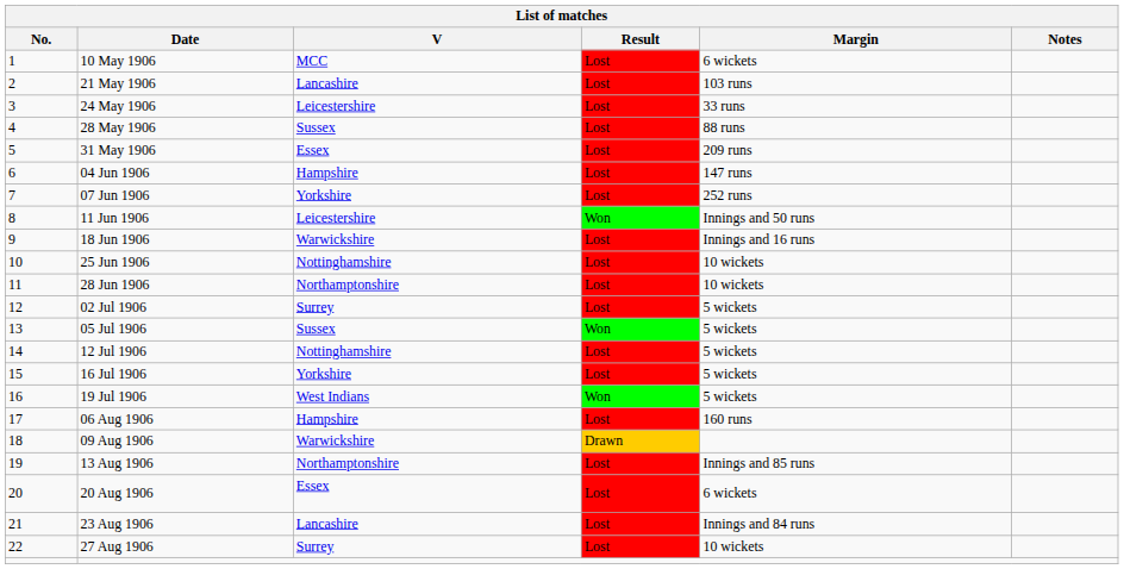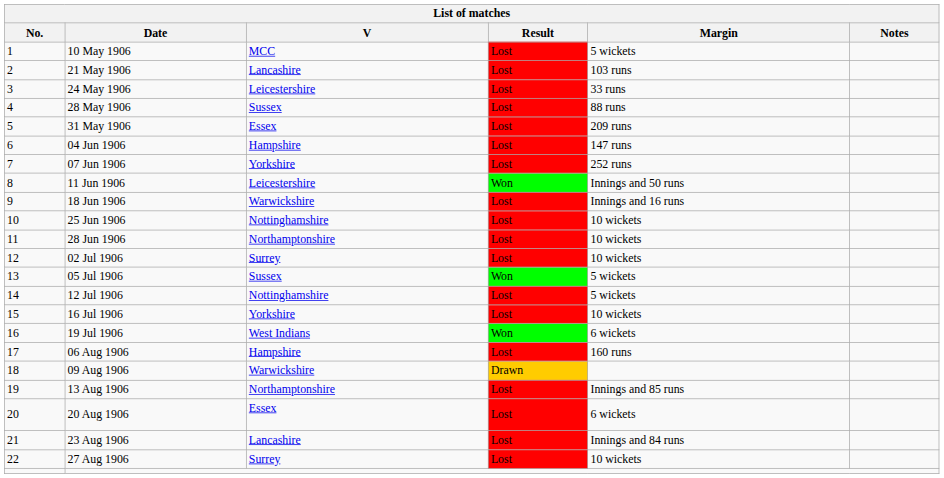 <table class="wikitable" width="100%">
 <tr>
 <th bgcolor="#efefef" colspan=6>List of  matches</th>
 </tr>
 <tr bgcolor="#efefef">
 <th>No.</th>
 <th>Date</th>
 <th>V</th>
 <th>Result</th>
 <th>Margin</th>
 <th>Notes</th>
 </tr>
 <tr>
 <td>1</td>
 <td>10 May 1906</td>
 <td><a href='#'>MCC</a><br> </td>
 <td bgcolor="#FF0000">Lost</td>
-<td>6 wickets</td>
+<td>5 wickets</td>
 <td></td>
 </tr>
 <tr>
 <td>2</td>
 <td>21 May 1906</td>
 <td><a href='#'>Lancashire</a>  <br> </td>
 <td bgcolor="#FF0000">Lost</td>
 <td>103 runs</td>
 <td></td>
 </tr>
 <tr>
 <td>3</td>
 <td>24 May 1906</td>
 <td><a href='#'>Leicestershire</a><br> </td>
 <td bgcolor="#FF0000">Lost</td>
 <td>33 runs</td>
 <td></td>
 </tr>
 <tr>
 <td>4</td>
 <td>28 May 1906</td>
 <td><a href='#'>Sussex</a>  <br> </td>
 <td bgcolor="#FF0000">Lost</td>
 <td>88 runs</td>
 <td></td>
 </tr>
 <tr>
 <td>5</td>
 <td>31 May 1906</td>
 <td><a href='#'>Essex</a><br> </td>
 <td bgcolor="#FF0000">Lost</td>
 <td>209 runs</td>
 <td></td>
 </tr>
 <tr>
 <td>6</td>
 <td>04 Jun 1906</td>
 <td><a href='#'>Hampshire</a><br></td>
 <td bgcolor="#FF0000">Lost</td>
 <td>147 runs</td>
 <td></td>
 </tr>
 <tr>
 <td>7</td>
 <td>07 Jun 1906</td>
 <td><a href='#'>Yorkshire</a> <br> </td>
 <td bgcolor="#FF0000">Lost</td>
 <td>252 runs</td>
 <td></td>
 </tr>
 <tr>
 <td>8</td>
 <td>11 Jun 1906</td>
 <td><a href='#'>Leicestershire</a><br> </td>
 <td bgcolor="#00FF00">Won</td>
 <td>Innings and 50 runs</td>
 <td></td>
 </tr>
 <tr>
 <td>9</td>
 <td>18 Jun 1906</td>
 <td><a href='#'>Warwickshire</a><br> </td>
 <td bgcolor="#FF0000">Lost</td>
 <td>Innings and 16 runs</td>
 <td></td>
 </tr>
 <tr>
 <td>10</td>
 <td>25 Jun 1906</td>
 <td><a href='#'>Nottinghamshire</a><br> </td>
 <td bgcolor="#FF0000">Lost</td>
 <td>10 wickets</td>
 <td></td>
 </tr>
 <tr>
 <td>11</td>
 <td>28 Jun 1906</td>
 <td><a href='#'>Northamptonshire</a><br> </td>
 <td bgcolor="#FF0000">Lost</td>
 <td>10 wickets</td>
 <td></td>
 </tr>
 <tr>
 <td>12</td>
 <td>02 Jul 1906</td>
 <td><a href='#'>Surrey</a>   <br> </td>
 <td bgcolor="#FF0000">Lost</td>
-<td>5 wickets</td>
+<td>10 wickets</td>
 <td></td>
 </tr>
 <tr>
 <td>13</td>
 <td>05 Jul 1906</td>
 <td><a href='#'>Sussex</a>  <br></td>
 <td bgcolor="#00FF00">Won</td>
 <td>5 wickets</td>
 <td></td>
 </tr>
 <tr>
 <td>14</td>
 <td>12 Jul 1906</td>
 <td><a href='#'>Nottinghamshire</a><br> </td>
 <td bgcolor="#FF0000">Lost</td>
 <td>5 wickets</td>
 <td></td>
 </tr>
 <tr>
 <td>15</td>
 <td>16 Jul 1906</td>
 <td><a href='#'>Yorkshire</a> <br> </td>
 <td bgcolor="#FF0000">Lost</td>
-<td>5 wickets</td>
+<td>10 wickets</td>
 <td></td>
 </tr>
 <tr>
 <td>16</td>
 <td>19 Jul 1906</td>
 <td><a href='#'>West Indians</a><br></td>
 <td bgcolor="#00FF00">Won</td>
-<td>5 wickets</td>
+<td>6 wickets</td>
 <td></td>
 </tr>
 <tr>
 <td>17</td>
 <td>06 Aug 1906</td>
 <td><a href='#'>Hampshire</a> <br></td>
 <td bgcolor="#FF0000">Lost</td>
 <td>160 runs</td>
 <td></td>
 </tr>
 <tr>
 <td>18</td>
 <td>09 Aug 1906</td>
 <td><a href='#'>Warwickshire</a> <br> </td>
 <td bgcolor="#FFCC00">Drawn</td>
 <td></td>
 <td></td>
 </tr>
 <tr>
 <td>19</td>
 <td>13 Aug 1906</td>
 <td><a href='#'>Northamptonshire</a><br> </td>
 <td bgcolor="#FF0000">Lost</td>
 <td>Innings and 85 runs</td>
 <td></td>
 </tr>
 <tr>
 <td>20</td>
 <td>20 Aug 1906</td>
 <td><a href='#'>Essex</a><br> <br></td>
 <td bgcolor="#FF0000">Lost</td>
 <td>6 wickets</td>
 <td></td>
 </tr>
 <tr>
 <td>21</td>
 <td>23 Aug 1906</td>
 <td><a href='#'>Lancashire</a>  <br> </td>
 <td bgcolor="#FF0000">Lost</td>
 <td>Innings and 84 runs</td>
 <td></td>
 </tr>
 <tr>
 <td>22</td>
 <td>27 Aug 1906</td>
 <td><a href='#'>Surrey</a><br></td>
 <td bgcolor="#FF0000">Lost</td>
 <td>10 wickets</td>
 <td></td>
 </tr>
 <tr>
 <td></td>
 </tr>
 </table>
